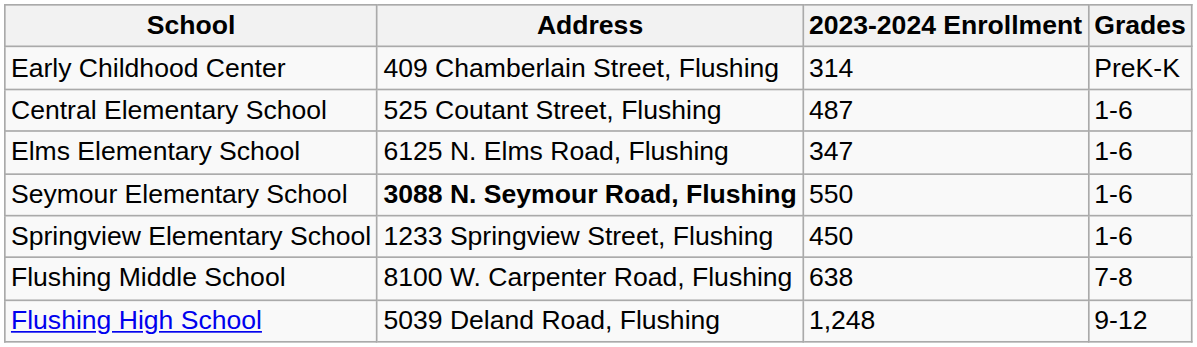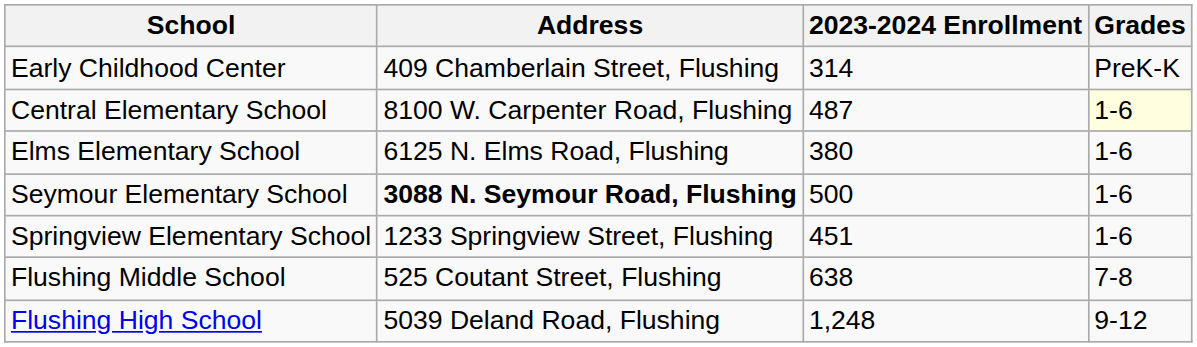 <table class="wikitable">
 <tr>
 <th>School</th>
 <th>Address</th>
 <th>2023-2024 Enrollment</th>
 <th>Grades</th>
 </tr>
 <tr>
 <td>Early Childhood Center</td>
 <td>409 Chamberlain Street, Flushing</td>
 <td>314</td>
 <td>PreK-K</td>
 </tr>
 <tr>
 <td>Central Elementary School</td>
-<td>525 Coutant Street, Flushing</td>
+<td>8100 W. Carpenter Road, Flushing</td>
 <td>487</td>
-<td>1-6</td>
+<td style="background: lightyellow;">1-6</td>
 </tr>
 <tr>
 <td>Elms Elementary School</td>
 <td>6125 N. Elms Road, Flushing</td>
-<td>347</td>
+<td>380</td>
 <td>1-6</td>
 </tr>
 <tr>
 <td>Seymour Elementary School</td>
 <td><strong>3088 N. Seymour Road, Flushing</strong></td>
-<td>550</td>
+<td>500</td>
 <td>1-6</td>
 </tr>
 <tr>
 <td>Springview Elementary School</td>
 <td>1233 Springview Street, Flushing</td>
-<td>450</td>
+<td>451</td>
 <td>1-6</td>
 </tr>
 <tr>
 <td>Flushing Middle School</td>
-<td>8100 W. Carpenter Road, Flushing</td>
+<td>525 Coutant Street, Flushing</td>
 <td>638</td>
 <td>7-8</td>
 </tr>
 <tr>
 <td><a href='#'>Flushing High School</a></td>
 <td>5039 Deland Road, Flushing</td>
 <td>1,248</td>
 <td>9-12</td>
 </tr>
 </table>
